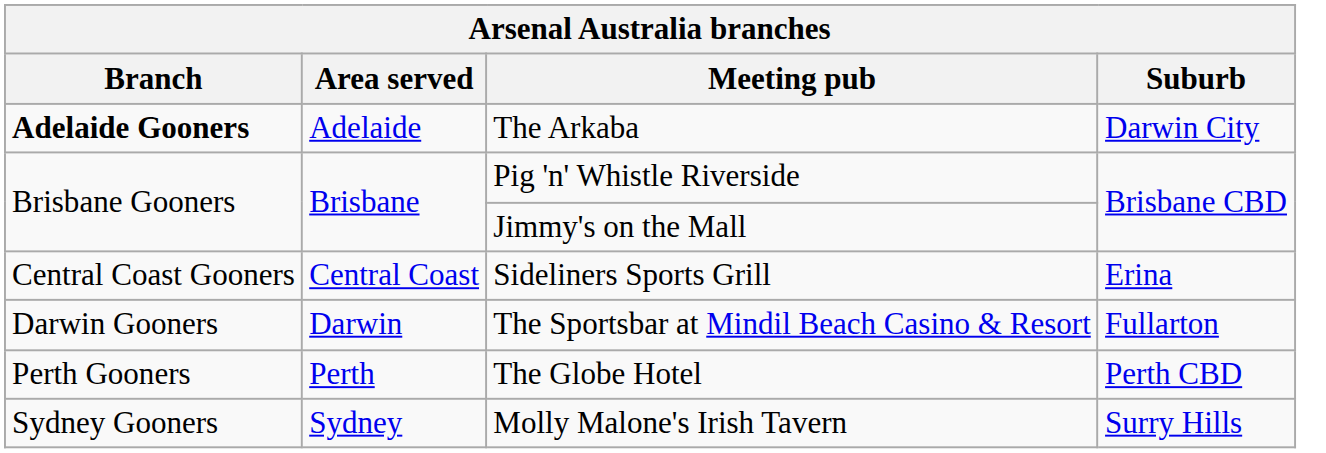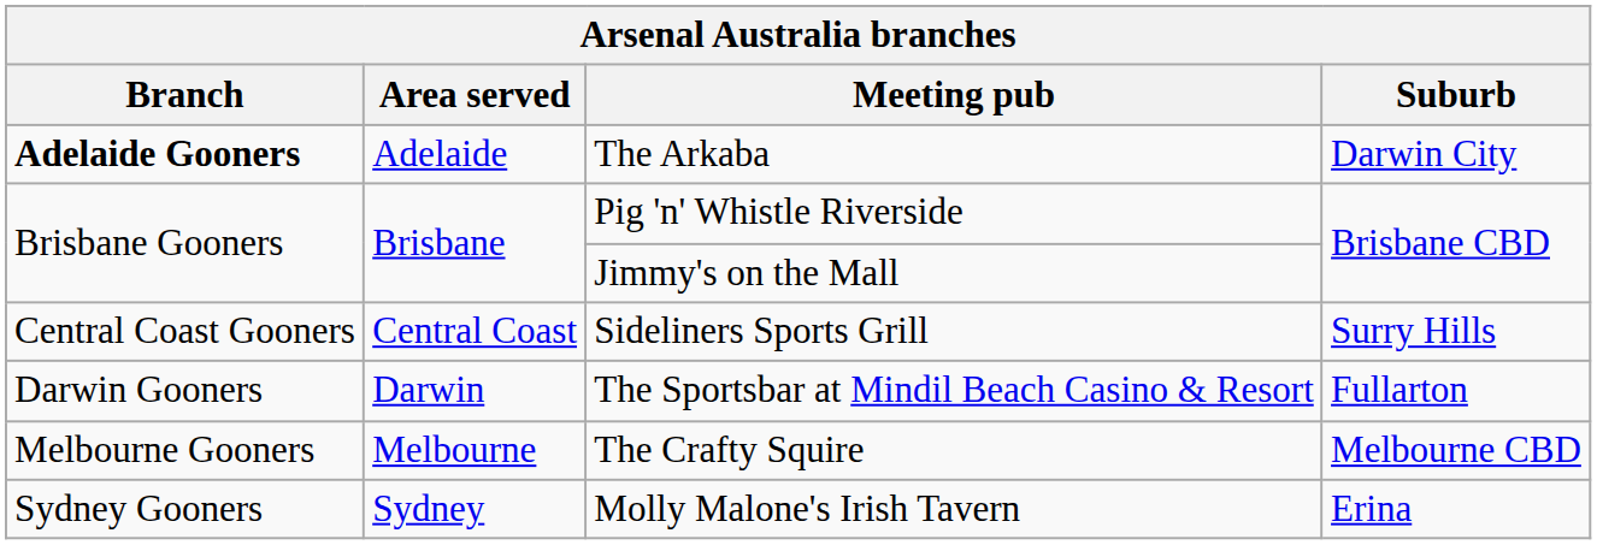 <table class="wikitable">
 <tr>
 <th colspan="4">Arsenal Australia branches</th>
 </tr>
 <tr>
 <th>Branch</th>
 <th>Area served</th>
 <th>Meeting pub</th>
 <th>Suburb</th>
 </tr>
 <tr>
 <td><strong>Adelaide Gooners</strong></td>
 <td><a href='#'>Adelaide</a></td>
 <td>The Arkaba</td>
 <td><a href='#'>Darwin City</a></td>
 </tr>
 <tr>
 <td rowspan="2">Brisbane Gooners</td>
 <td rowspan="2"><a href='#'>Brisbane</a></td>
 <td>Pig 'n' Whistle Riverside</td>
 <td rowspan="2"><a href='#'>Brisbane CBD</a></td>
 </tr>
 <tr>
 <td>Jimmy's on the Mall</td>
 </tr>
 <tr>
 <td>Central Coast Gooners</td>
 <td><a href='#'>Central Coast</a></td>
 <td>Sideliners Sports Grill</td>
-<td><a href='#'>Erina</a></td>
+<td><a href='#'>Surry Hills</a></td>
 </tr>
 <tr>
 <td>Darwin Gooners</td>
 <td><a href='#'>Darwin</a></td>
 <td>The Sportsbar at <a href='#'>Mindil Beach Casino & Resort</a></td>
 <td><a href='#'>Fullarton</a></td>
 </tr>
 <tr>
-<td>Perth Gooners</td>
-<td><a href='#'>Perth</a></td>
-<td>The Globe Hotel</td>
-<td><a href='#'>Perth CBD</a></td>
+<td>Melbourne Gooners</td>
+<td><a href='#'>Melbourne</a></td>
+<td>The Crafty Squire</td>
+<td><a href='#'>Melbourne CBD</a></td>
 </tr>
 <tr>
 <td>Sydney Gooners</td>
 <td><a href='#'>Sydney</a></td>
 <td>Molly Malone's Irish Tavern</td>
-<td><a href='#'>Surry Hills</a></td>
+<td><a href='#'>Erina</a></td>
 </tr>
 </table>
